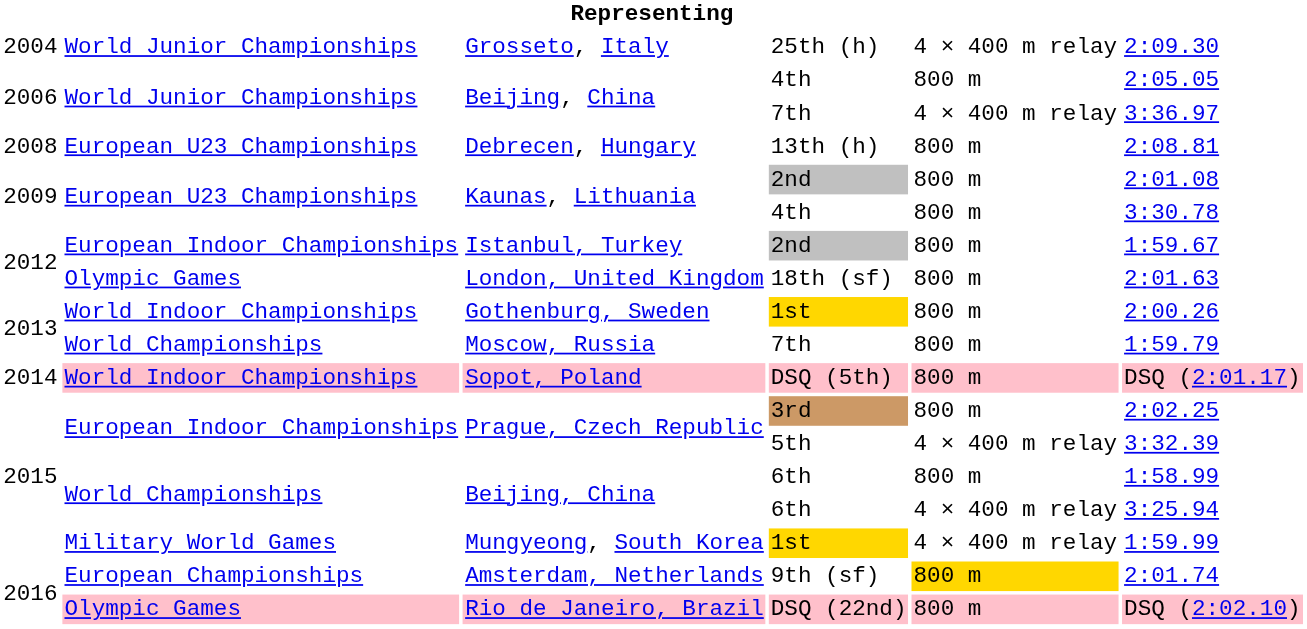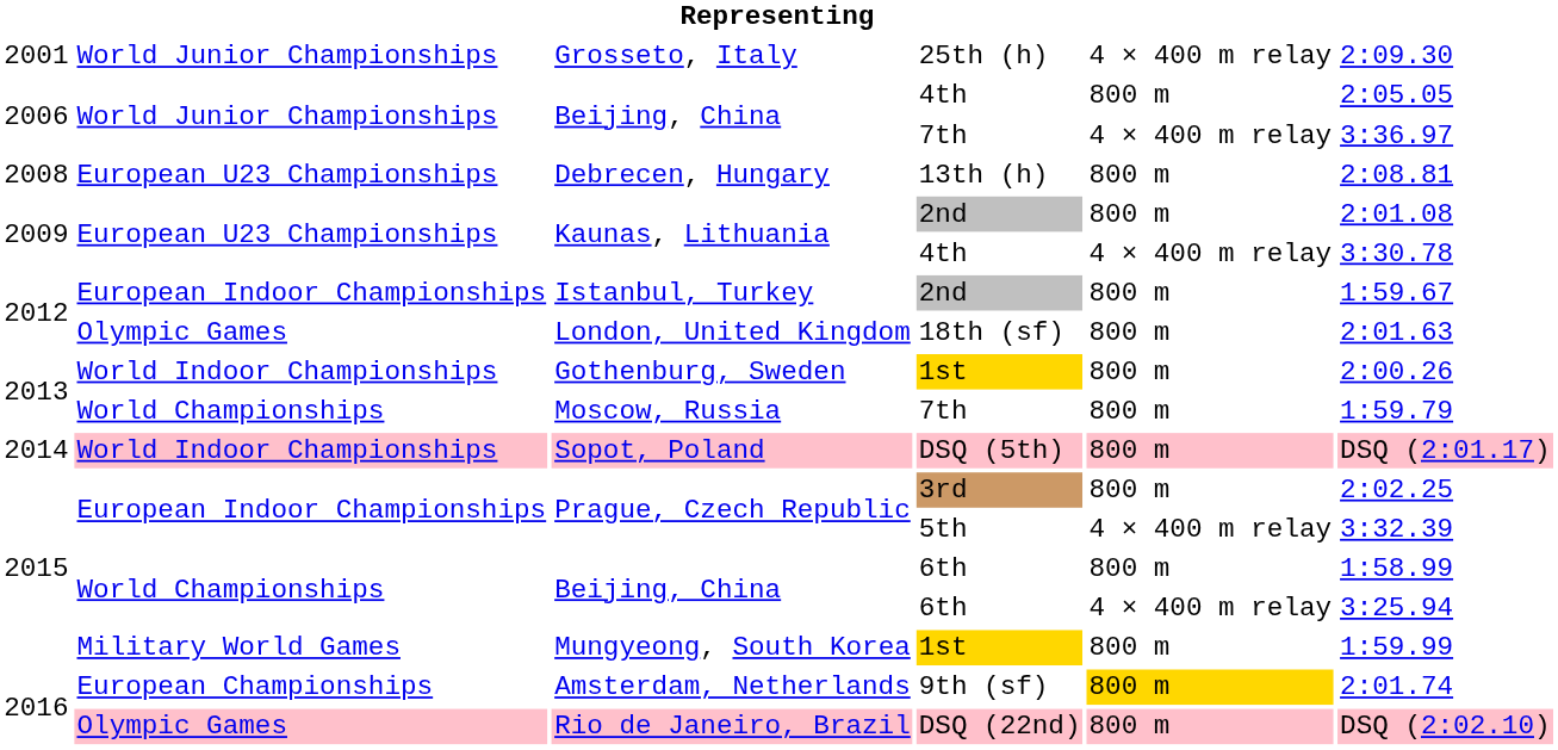 <table>
 <tr>
 <th colspan="6">Representing </th>
 </tr>
 <tr>
-<td>2004</td>
+<td>2001</td>
 <td><a href='#'>World Junior Championships</a></td>
 <td><a href='#'>Grosseto</a>, <a href='#'>Italy</a></td>
 <td>25th (h)</td>
 <td>4 × 400 m relay</td>
 <td><a href='#'>2:09.30</a></td>
 </tr>
 <tr>
 <td rowspan=2>2006</td>
 <td rowspan=2><a href='#'>World Junior Championships</a></td>
 <td rowspan=2><a href='#'>Beijing</a>, <a href='#'>China</a></td>
 <td>4th</td>
 <td>800 m</td>
 <td><a href='#'>2:05.05</a></td>
 </tr>
 <tr>
 <td>7th</td>
 <td>4 × 400 m relay</td>
 <td><a href='#'>3:36.97</a></td>
 </tr>
 <tr>
 <td>2008</td>
 <td><a href='#'>European U23 Championships</a></td>
 <td><a href='#'>Debrecen</a>, <a href='#'>Hungary</a></td>
 <td>13th (h)</td>
 <td>800 m</td>
 <td><a href='#'>2:08.81</a></td>
 </tr>
 <tr>
 <td rowspan=2>2009</td>
 <td rowspan=2><a href='#'>European U23 Championships</a></td>
 <td rowspan=2><a href='#'>Kaunas</a>, <a href='#'>Lithuania</a></td>
 <td bgcolor=silver>2nd</td>
 <td>800 m</td>
 <td><a href='#'>2:01.08</a></td>
 </tr>
 <tr>
 <td>4th</td>
-<td>800 m</td>
+<td>4 × 400 m relay</td>
 <td><a href='#'>3:30.78</a></td>
 </tr>
 <tr>
 <td rowspan=2>2012</td>
 <td><a href='#'>European Indoor Championships</a></td>
 <td><a href='#'>Istanbul, Turkey</a></td>
 <td bgcolor="silver">2nd</td>
 <td>800 m</td>
 <td><a href='#'>1:59.67</a></td>
 </tr>
 <tr>
 <td><a href='#'>Olympic Games</a></td>
 <td><a href='#'>London, United Kingdom</a></td>
 <td>18th (sf)</td>
 <td>800 m</td>
 <td><a href='#'>2:01.63</a></td>
 </tr>
 <tr>
 <td rowspan=2>2013</td>
 <td><a href='#'>World Indoor Championships</a></td>
 <td><a href='#'>Gothenburg, Sweden</a></td>
 <td bgcolor=gold>1st</td>
 <td>800 m</td>
 <td><a href='#'>2:00.26</a></td>
 </tr>
 <tr>
 <td><a href='#'>World Championships</a></td>
 <td><a href='#'>Moscow, Russia</a></td>
 <td>7th</td>
 <td>800 m</td>
 <td><a href='#'>1:59.79</a></td>
 </tr>
 <tr>
 <td>2014</td>
 <td bgcolor="pink"><a href='#'>World Indoor Championships</a></td>
 <td bgcolor="pink"><a href='#'>Sopot, Poland</a></td>
 <td bgcolor="pink">DSQ (5th)</td>
 <td bgcolor="pink">800 m</td>
 <td bgcolor="pink">DSQ (<a href='#'>2:01.17</a>)</td>
 </tr>
 <tr>
 <td rowspan=5>2015</td>
 <td rowspan=2><a href='#'>European Indoor Championships</a></td>
 <td rowspan=2><a href='#'>Prague, Czech Republic</a></td>
 <td bgcolor="CC9966">3rd</td>
 <td>800 m</td>
 <td><a href='#'>2:02.25</a></td>
 </tr>
 <tr>
 <td>5th</td>
 <td>4 × 400 m relay</td>
 <td><a href='#'>3:32.39</a></td>
 </tr>
 <tr>
 <td rowspan=2><a href='#'>World Championships</a></td>
 <td rowspan=2><a href='#'>Beijing, China</a></td>
 <td>6th</td>
 <td>800 m</td>
 <td><a href='#'>1:58.99</a></td>
 </tr>
 <tr>
 <td>6th</td>
 <td>4 × 400 m relay</td>
 <td><a href='#'>3:25.94</a></td>
 </tr>
 <tr>
 <td><a href='#'>Military World Games</a></td>
 <td><a href='#'>Mungyeong</a>, <a href='#'>South Korea</a></td>
 <td bgcolor=gold>1st</td>
-<td>4 × 400 m relay</td>
+<td>800 m</td>
 <td><a href='#'>1:59.99</a></td>
 </tr>
 <tr>
 <td rowspan=2>2016</td>
 <td><a href='#'>European Championships</a></td>
 <td><a href='#'>Amsterdam, Netherlands</a></td>
 <td>9th (sf)</td>
 <td style="background: gold;">800 m</td>
 <td><a href='#'>2:01.74</a></td>
 </tr>
 <tr>
 <td bgcolor="pink"><a href='#'>Olympic Games</a></td>
 <td bgcolor="pink"><a href='#'>Rio de Janeiro, Brazil</a></td>
 <td bgcolor="pink">DSQ (22nd)</td>
 <td bgcolor="pink">800 m</td>
 <td bgcolor="pink">DSQ (<a href='#'>2:02.10</a>)</td>
 </tr>
 </table>
